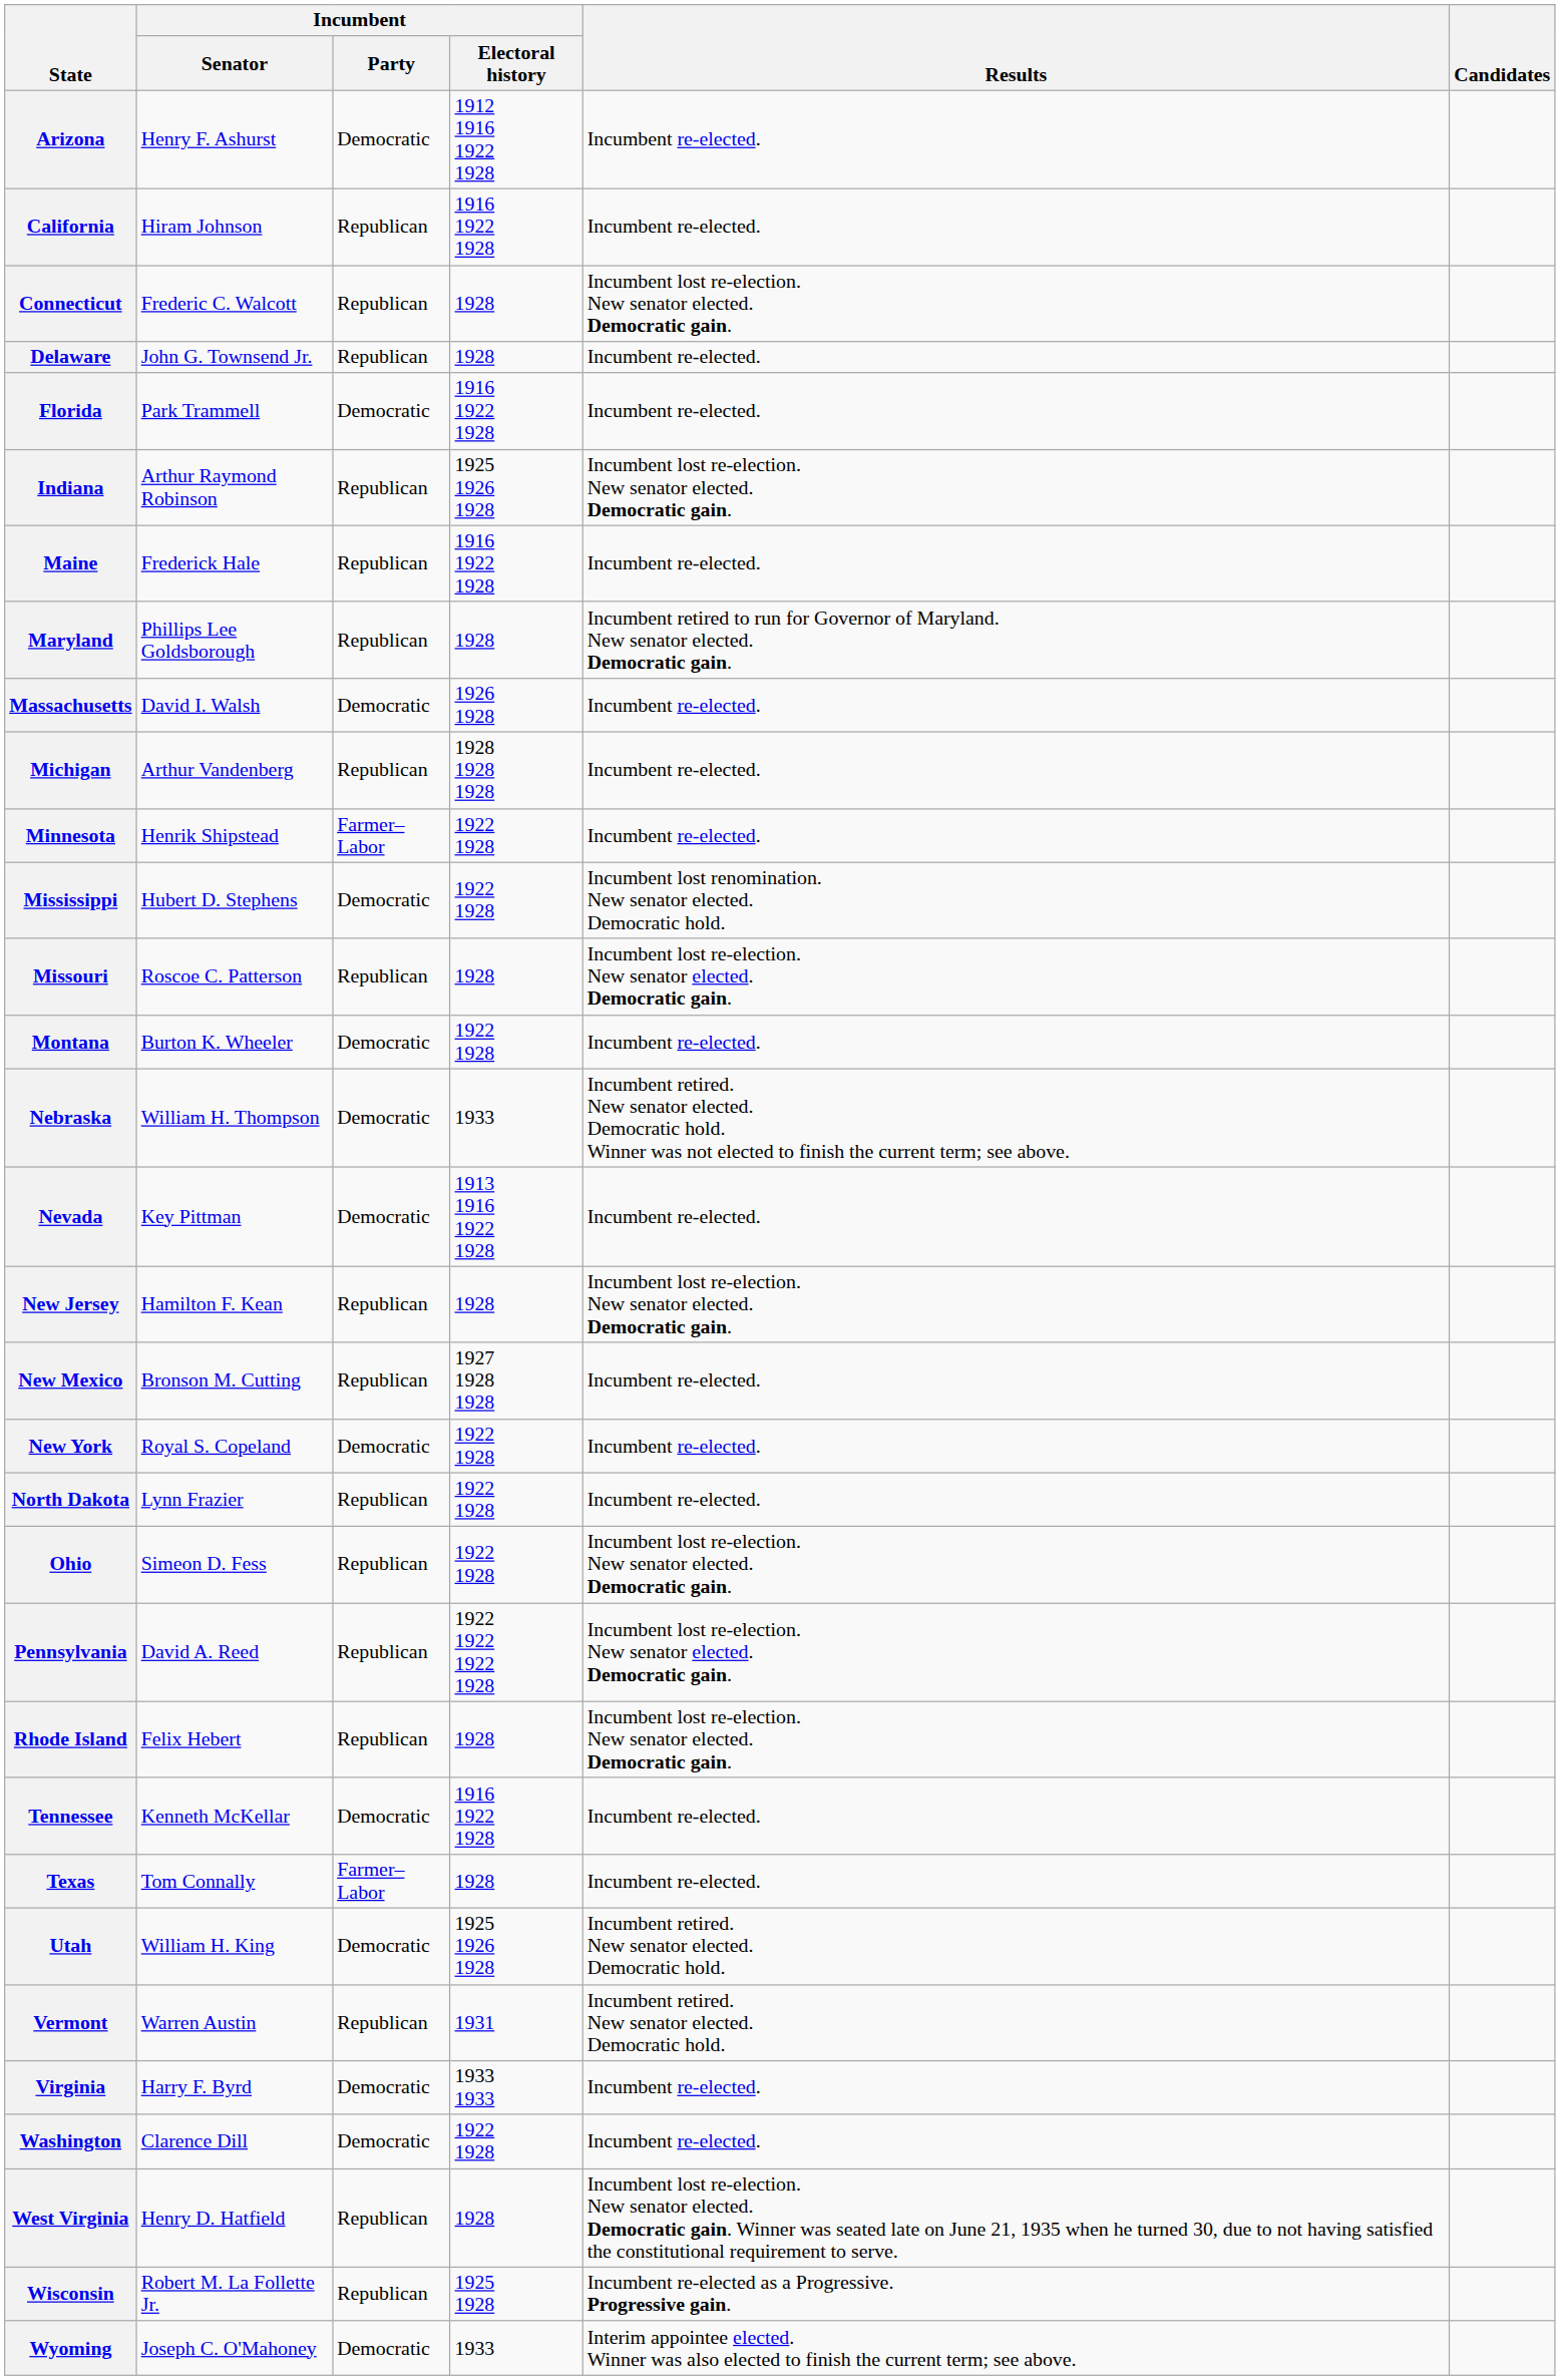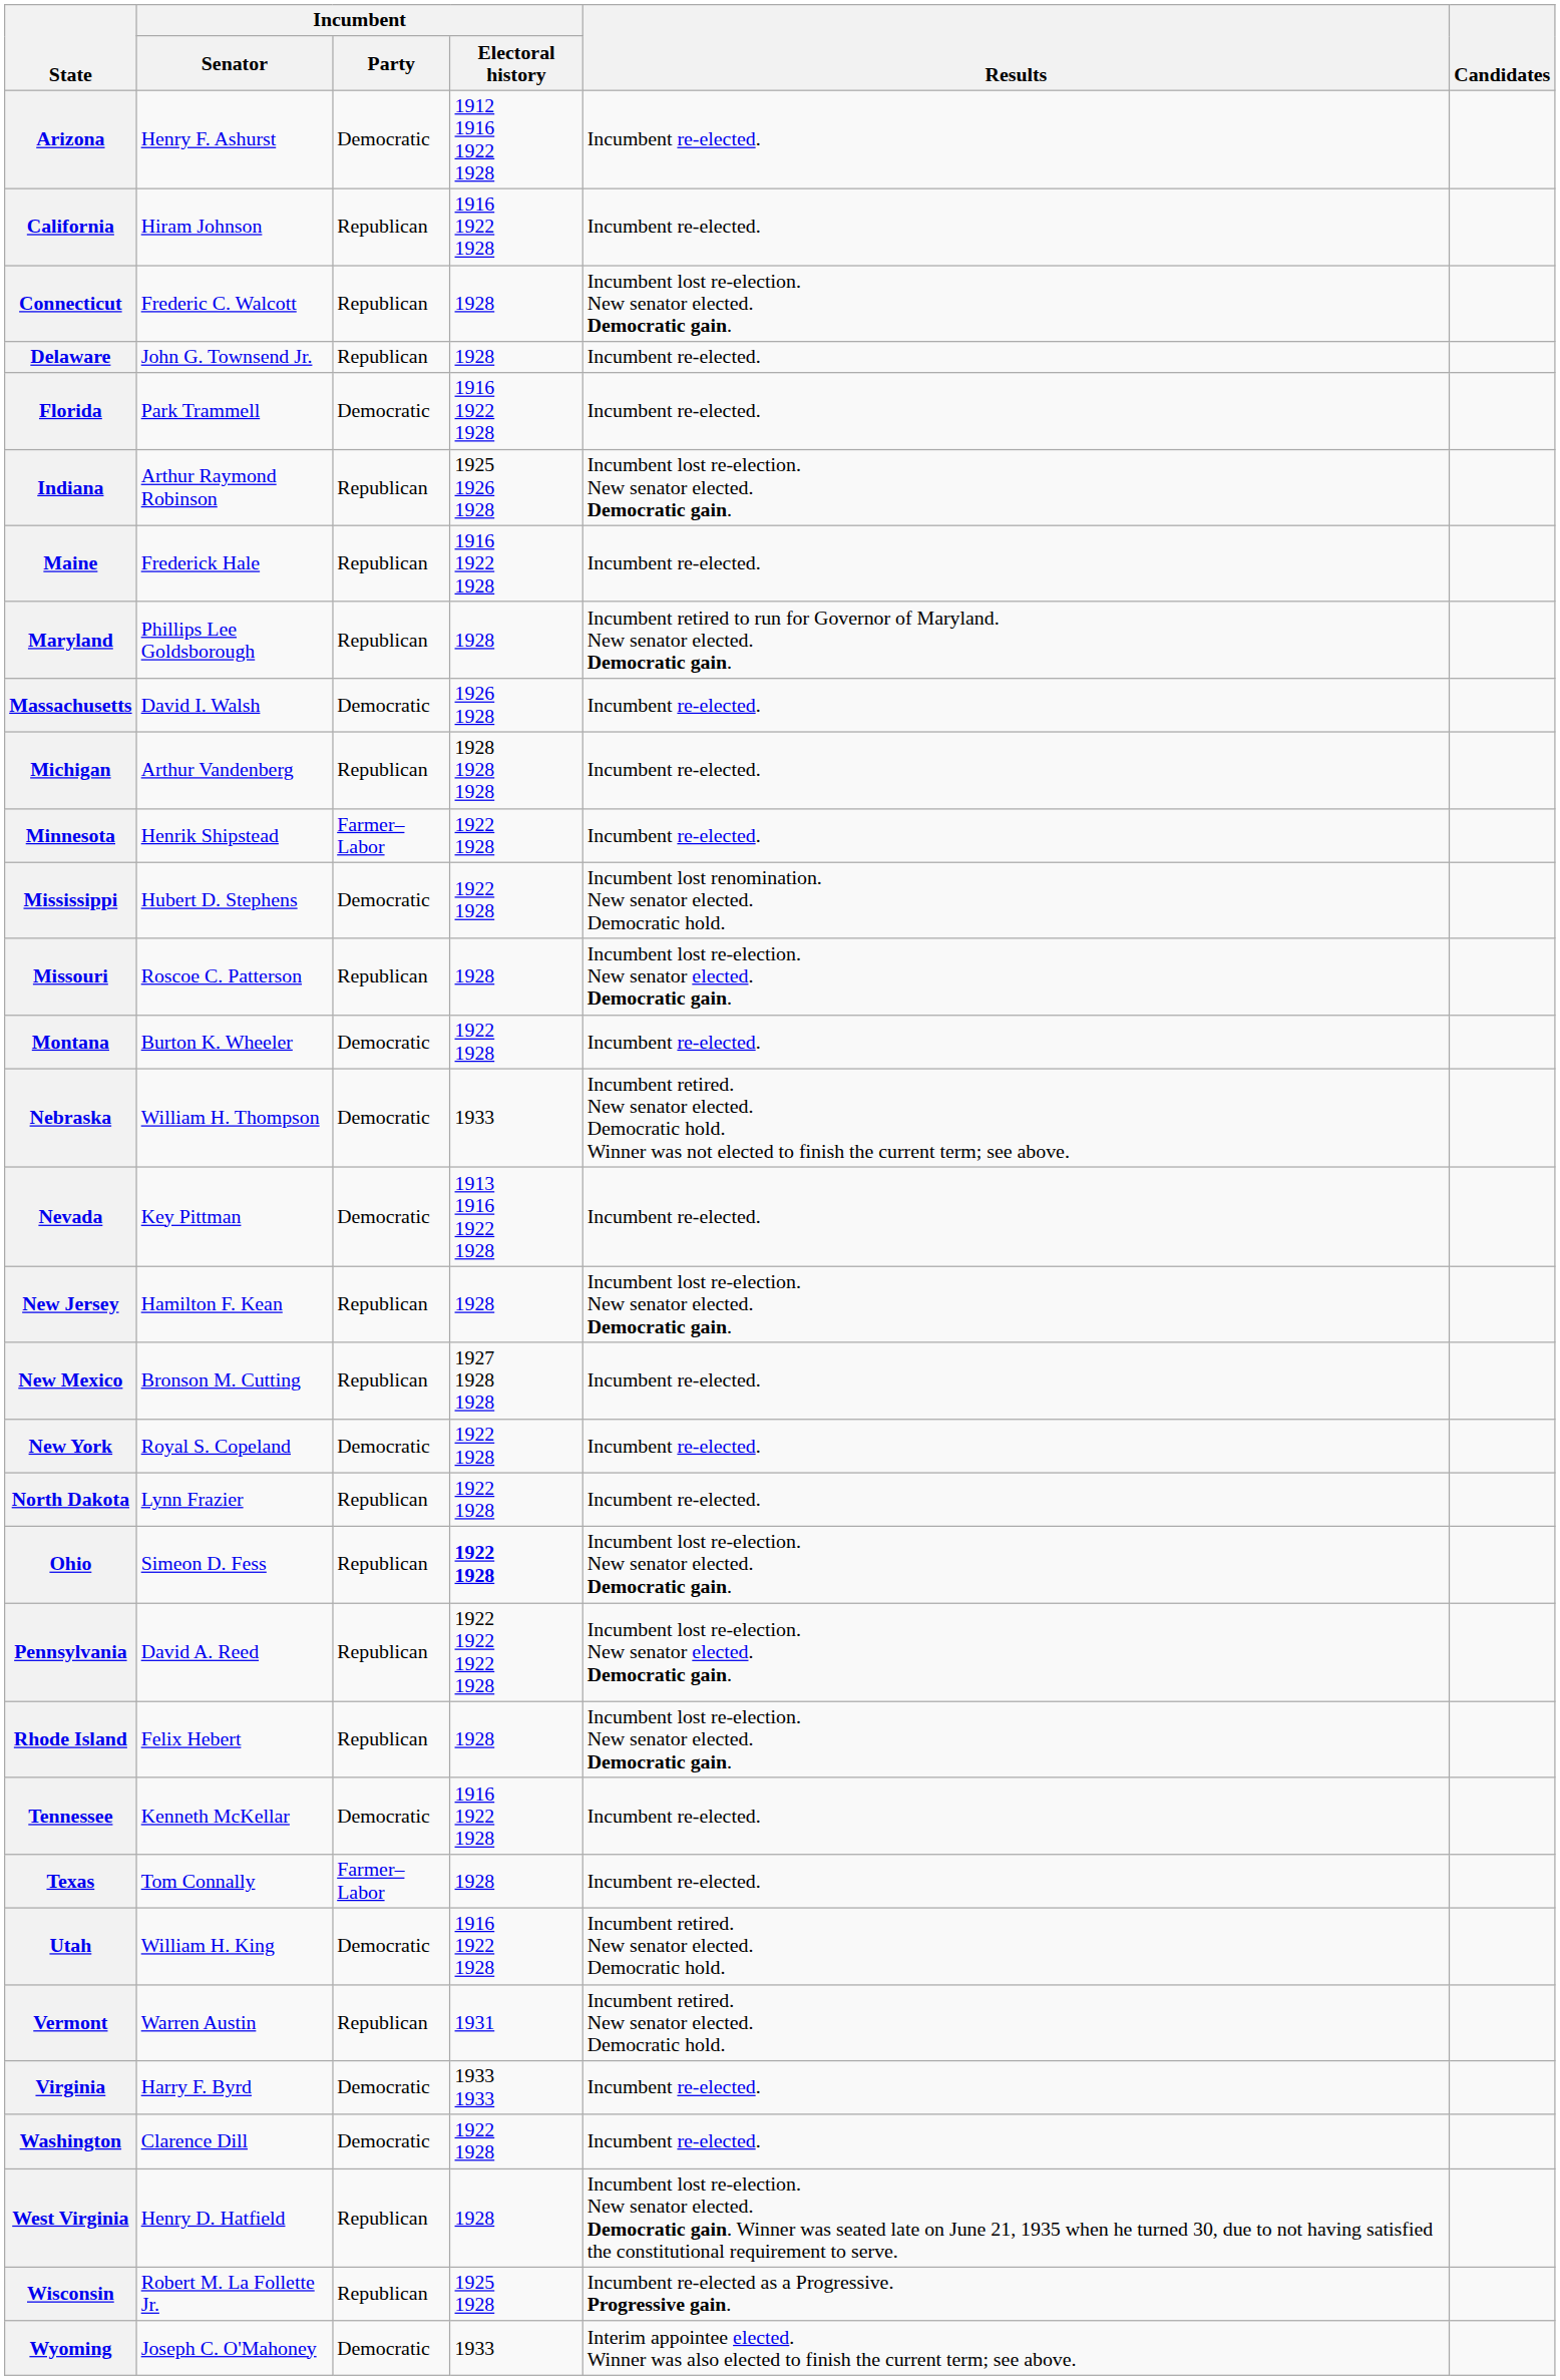 <table class=wikitable>
 <tr valign=bottom>
 <th rowspan=2>State</th>
 <th colspan=3>Incumbent</th>
 <th rowspan=2>Results</th>
 <th rowspan=2>Candidates</th>
 </tr>
 <tr>
 <th>Senator</th>
 <th>Party</th>
 <th>Electoral history</th>
 </tr>
 <tr>
 <th><a href='#'>Arizona</a></th>
 <td><a href='#'>Henry F. Ashurst</a></td>
 <td>Democratic</td>
 <td><a href='#'>1912</a><br><a href='#'>1916</a><br><a href='#'>1922</a><br><a href='#'>1928</a></td>
 <td>Incumbent <a href='#'>re-elected</a>.</td>
 <td nowrap></td>
 </tr>
 <tr>
 <th><a href='#'>California</a></th>
 <td><a href='#'>Hiram Johnson</a></td>
 <td>Republican</td>
 <td><a href='#'>1916</a><br><a href='#'>1922</a><br><a href='#'>1928</a></td>
 <td>Incumbent re-elected.</td>
 <td nowrap></td>
 </tr>
 <tr>
 <th><a href='#'>Connecticut</a></th>
 <td><a href='#'>Frederic C. Walcott</a></td>
 <td>Republican</td>
 <td><a href='#'>1928</a></td>
 <td>Incumbent lost re-election.<br>New senator elected.<br><strong>Democratic gain</strong>.</td>
 <td nowrap></td>
 </tr>
 <tr>
 <th><a href='#'>Delaware</a></th>
 <td><a href='#'>John G. Townsend Jr.</a></td>
 <td>Republican</td>
 <td><a href='#'>1928</a></td>
 <td>Incumbent re-elected.</td>
 <td nowrap></td>
 </tr>
 <tr>
 <th><a href='#'>Florida</a></th>
 <td><a href='#'>Park Trammell</a></td>
 <td>Democratic</td>
 <td><a href='#'>1916</a><br><a href='#'>1922</a><br><a href='#'>1928</a></td>
 <td>Incumbent re-elected.</td>
 <td nowrap></td>
 </tr>
 <tr>
 <th><a href='#'>Indiana</a></th>
 <td><a href='#'>Arthur Raymond Robinson</a></td>
 <td>Republican</td>
 <td>1925 <br><a href='#'>1926 </a><br><a href='#'>1928</a></td>
 <td>Incumbent lost re-election.<br>New senator elected.<br><strong>Democratic gain</strong>.</td>
 <td nowrap></td>
 </tr>
 <tr>
 <th><a href='#'>Maine</a></th>
 <td><a href='#'>Frederick Hale</a></td>
 <td>Republican</td>
 <td><a href='#'>1916</a><br><a href='#'>1922</a><br><a href='#'>1928</a></td>
 <td>Incumbent re-elected.</td>
 <td nowrap></td>
 </tr>
 <tr>
 <th><a href='#'>Maryland</a></th>
 <td><a href='#'>Phillips Lee Goldsborough</a></td>
 <td>Republican</td>
 <td><a href='#'>1928</a></td>
 <td>Incumbent retired to run for Governor of Maryland.<br>New senator elected.<br><strong>Democratic gain</strong>.</td>
 <td nowrap></td>
 </tr>
 <tr>
 <th><a href='#'>Massachusetts</a></th>
 <td><a href='#'>David I. Walsh</a></td>
 <td>Democratic</td>
 <td><a href='#'>1926 </a><br><a href='#'>1928</a></td>
 <td>Incumbent <a href='#'>re-elected</a>.</td>
 <td nowrap></td>
 </tr>
 <tr>
 <th><a href='#'>Michigan</a></th>
 <td><a href='#'>Arthur Vandenberg</a></td>
 <td>Republican</td>
 <td>1928 <br><a href='#'>1928 </a><br><a href='#'>1928</a></td>
 <td>Incumbent re-elected.</td>
 <td nowrap></td>
 </tr>
 <tr>
 <th><a href='#'>Minnesota</a></th>
 <td><a href='#'>Henrik Shipstead</a></td>
 <td><a href='#'>Farmer–Labor</a></td>
 <td><a href='#'>1922</a><br><a href='#'>1928</a></td>
 <td>Incumbent <a href='#'>re-elected</a>.</td>
 <td nowrap></td>
 </tr>
 <tr>
 <th><a href='#'>Mississippi</a></th>
 <td><a href='#'>Hubert D. Stephens</a></td>
 <td>Democratic</td>
 <td><a href='#'>1922</a><br><a href='#'>1928</a></td>
 <td>Incumbent lost renomination.<br>New senator elected.<br>Democratic hold.</td>
 <td nowrap></td>
 </tr>
 <tr>
 <th><a href='#'>Missouri</a></th>
 <td><a href='#'>Roscoe C. Patterson</a></td>
 <td>Republican</td>
 <td><a href='#'>1928</a></td>
 <td>Incumbent lost re-election.<br>New senator <a href='#'>elected</a>.<br><strong>Democratic gain</strong>.</td>
 <td nowrap></td>
 </tr>
 <tr>
 <th><a href='#'>Montana</a></th>
 <td><a href='#'>Burton K. Wheeler</a></td>
 <td>Democratic</td>
 <td><a href='#'>1922</a><br><a href='#'>1928</a></td>
 <td>Incumbent <a href='#'>re-elected</a>.</td>
 <td nowrap></td>
 </tr>
 <tr>
 <th><a href='#'>Nebraska</a></th>
 <td><a href='#'>William H. Thompson</a></td>
 <td>Democratic</td>
 <td>1933 </td>
 <td>Incumbent retired.<br>New senator elected.<br>Democratic hold.<br>Winner was not elected to finish the current term; see above.</td>
 <td nowrap></td>
 </tr>
 <tr>
 <th><a href='#'>Nevada</a></th>
 <td><a href='#'>Key Pittman</a></td>
 <td>Democratic</td>
 <td><a href='#'>1913 </a><br><a href='#'>1916</a><br><a href='#'>1922</a><br><a href='#'>1928</a></td>
 <td>Incumbent re-elected.</td>
 <td nowrap></td>
 </tr>
 <tr>
 <th><a href='#'>New Jersey</a></th>
 <td><a href='#'>Hamilton F. Kean</a></td>
 <td>Republican</td>
 <td><a href='#'>1928</a></td>
 <td>Incumbent lost re-election.<br>New senator elected.<br><strong>Democratic gain</strong>.</td>
 <td nowrap></td>
 </tr>
 <tr>
 <th><a href='#'>New Mexico</a></th>
 <td><a href='#'>Bronson M. Cutting</a></td>
 <td>Republican</td>
 <td>1927 <br>1928 <br><a href='#'>1928</a></td>
 <td>Incumbent re-elected.</td>
 <td nowrap></td>
 </tr>
 <tr>
 <th><a href='#'>New York</a></th>
 <td><a href='#'>Royal S. Copeland</a></td>
 <td>Democratic</td>
 <td><a href='#'>1922</a><br><a href='#'>1928</a></td>
 <td>Incumbent <a href='#'>re-elected</a>.</td>
 <td nowrap></td>
 </tr>
 <tr>
 <th><a href='#'>North Dakota</a></th>
 <td><a href='#'>Lynn Frazier</a></td>
 <td>Republican</td>
 <td><a href='#'>1922</a><br><a href='#'>1928</a></td>
 <td>Incumbent re-elected.</td>
 <td nowrap></td>
 </tr>
 <tr>
 <th><a href='#'>Ohio</a></th>
 <td><a href='#'>Simeon D. Fess</a></td>
 <td>Republican</td>
-<td><a href='#'>1922</a><br><a href='#'>1928</a></td>
+<td><strong><a href='#'>1922</a><br><a href='#'>1928</a></strong></td>
 <td>Incumbent lost re-election.<br>New senator elected.<br><strong>Democratic gain</strong>.</td>
 <td nowrap></td>
 </tr>
 <tr>
 <th><a href='#'>Pennsylvania</a></th>
 <td><a href='#'>David A. Reed</a></td>
 <td>Republican</td>
 <td>1922 <br><a href='#'>1922 </a><br><a href='#'>1922</a><br><a href='#'>1928</a></td>
 <td>Incumbent lost re-election.<br>New senator <a href='#'>elected</a>.<br><strong>Democratic gain</strong>.</td>
 <td nowrap></td>
 </tr>
 <tr>
 <th><a href='#'>Rhode Island</a></th>
 <td><a href='#'>Felix Hebert</a></td>
 <td>Republican</td>
 <td><a href='#'>1928</a></td>
 <td>Incumbent lost re-election.<br>New senator elected.<br><strong>Democratic gain</strong>.</td>
 <td nowrap></td>
 </tr>
 <tr>
 <th><a href='#'>Tennessee</a></th>
 <td><a href='#'>Kenneth McKellar</a></td>
 <td>Democratic</td>
 <td><a href='#'>1916</a><br><a href='#'>1922</a><br><a href='#'>1928</a></td>
 <td>Incumbent re-elected.</td>
 <td nowrap></td>
 </tr>
 <tr>
 <th><a href='#'>Texas</a></th>
 <td><a href='#'>Tom Connally</a></td>
 <td><a href='#'>Farmer–Labor</a></td>
 <td><a href='#'>1928</a></td>
 <td>Incumbent re-elected.</td>
 <td nowrap></td>
 </tr>
 <tr>
 <th><a href='#'>Utah</a></th>
 <td><a href='#'>William H. King</a></td>
 <td>Democratic</td>
-<td>1925 <br><a href='#'>1926 </a><br><a href='#'>1928</a></td>
+<td><a href='#'>1916</a><br><a href='#'>1922</a><br><a href='#'>1928</a></td>
 <td>Incumbent retired.<br>New senator elected.<br>Democratic hold.</td>
 <td nowrap></td>
 </tr>
 <tr>
 <th><a href='#'>Vermont</a></th>
 <td><a href='#'>Warren Austin</a></td>
 <td>Republican</td>
 <td><a href='#'>1931 </a></td>
 <td>Incumbent retired.<br>New senator elected.<br>Democratic hold.</td>
 <td nowrap></td>
 </tr>
 <tr>
 <th><a href='#'>Virginia</a></th>
 <td><a href='#'>Harry F. Byrd</a></td>
 <td>Democratic</td>
 <td>1933 <br><a href='#'>1933 </a></td>
 <td>Incumbent <a href='#'>re-elected</a>.</td>
 <td nowrap></td>
 </tr>
 <tr>
 <th><a href='#'>Washington</a></th>
 <td><a href='#'>Clarence Dill</a></td>
 <td>Democratic</td>
 <td><a href='#'>1922</a><br><a href='#'>1928</a></td>
 <td>Incumbent <a href='#'>re-elected</a>.</td>
 <td nowrap></td>
 </tr>
 <tr>
 <th><a href='#'>West Virginia</a></th>
 <td><a href='#'>Henry D. Hatfield</a></td>
 <td>Republican</td>
 <td><a href='#'>1928</a></td>
 <td>Incumbent lost re-election.<br>New senator elected.<br><strong>Democratic gain</strong>. Winner was seated late on June 21, 1935  when he turned 30, due to not having satisfied the constitutional requirement to serve.</td>
 <td nowrap></td>
 </tr>
 <tr>
 <th><a href='#'>Wisconsin</a></th>
 <td><a href='#'>Robert M. La Follette Jr.</a></td>
 <td>Republican</td>
 <td><a href='#'>1925 </a><br><a href='#'>1928</a></td>
 <td>Incumbent re-elected as a Progressive.<br><strong>Progressive gain</strong>.</td>
 <td nowrap></td>
 </tr>
 <tr>
 <th><a href='#'>Wyoming</a></th>
 <td><a href='#'>Joseph C. O'Mahoney</a></td>
 <td>Democratic</td>
 <td>1933 </td>
 <td>Interim appointee <a href='#'>elected</a>.<br>Winner was also elected to finish the current term; see above.</td>
 <td nowrap></td>
 </tr>
 </table>
